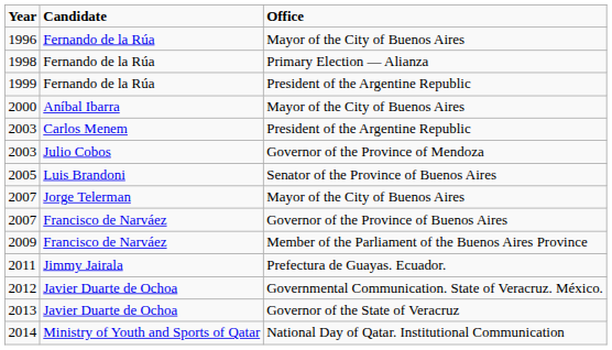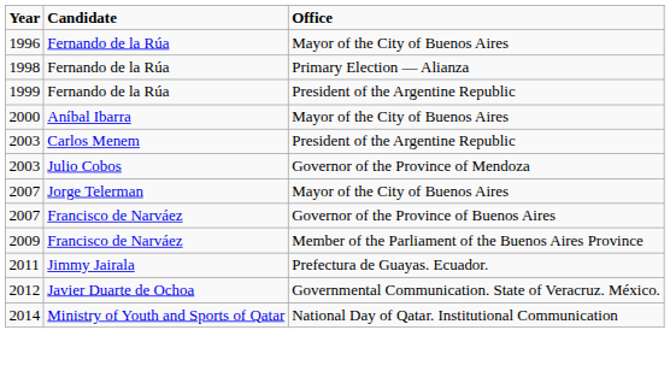 <table class="wikitable">
 <tr>
 <td><strong>Year</strong></td>
 <td><strong>Candidate</strong></td>
 <td><strong>Office</strong></td>
 </tr>
 <tr>
 <td>1996</td>
 <td><a href='#'>Fernando de la Rúa</a></td>
 <td>Mayor of the City of Buenos Aires</td>
 </tr>
 <tr>
 <td>1998</td>
 <td>Fernando de la Rúa</td>
 <td>Primary Election — Alianza</td>
 </tr>
 <tr>
 <td>1999</td>
 <td>Fernando de la Rúa</td>
 <td>President of the Argentine Republic</td>
 </tr>
 <tr>
 <td>2000</td>
 <td><a href='#'>Aníbal Ibarra</a></td>
 <td>Mayor of the City of Buenos Aires</td>
 </tr>
 <tr>
 <td>2003</td>
 <td><a href='#'>Carlos Menem</a></td>
 <td>President of the Argentine Republic</td>
 </tr>
 <tr>
 <td>2003</td>
 <td><a href='#'>Julio Cobos</a></td>
 <td>Governor of the Province of Mendoza</td>
 </tr>
 <tr>
-<td>2005</td>
-<td><a href='#'>Luis Brandoni</a></td>
-<td>Senator of the Province of Buenos Aires</td>
-</tr>
-<tr>
 <td>2007</td>
 <td><a href='#'>Jorge Telerman</a></td>
 <td>Mayor of the City of Buenos Aires</td>
 </tr>
 <tr>
 <td>2007</td>
 <td><a href='#'>Francisco de Narváez</a></td>
 <td>Governor of the Province of Buenos Aires</td>
 </tr>
 <tr>
 <td>2009</td>
 <td><a href='#'>Francisco de Narváez</a></td>
 <td>Member of the Parliament of the Buenos Aires Province</td>
 </tr>
 <tr>
 <td>2011</td>
 <td><a href='#'>Jimmy Jairala</a></td>
 <td>Prefectura de Guayas. Ecuador.</td>
 </tr>
 <tr>
 <td>2012</td>
 <td><a href='#'>Javier Duarte de Ochoa</a></td>
 <td>Governmental Communication. State of Veracruz. México.</td>
 </tr>
 <tr>
-<td>2013</td>
-<td><a href='#'>Javier Duarte de Ochoa</a></td>
-<td>Governor of the State of Veracruz</td>
-</tr>
-<tr>
 <td>2014</td>
 <td><a href='#'>Ministry of Youth and Sports of Qatar</a></td>
 <td>National Day of Qatar. Institutional Communication</td>
 </tr>
 </table>
